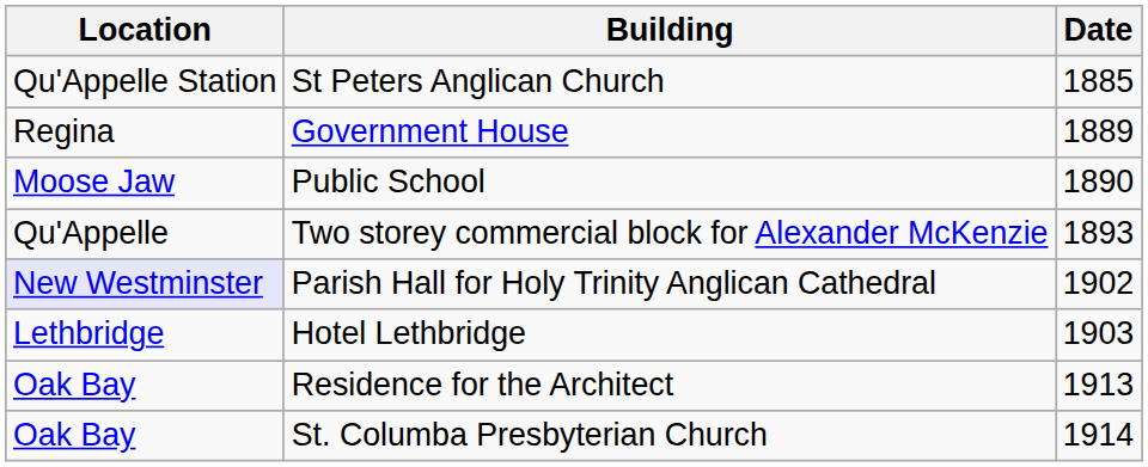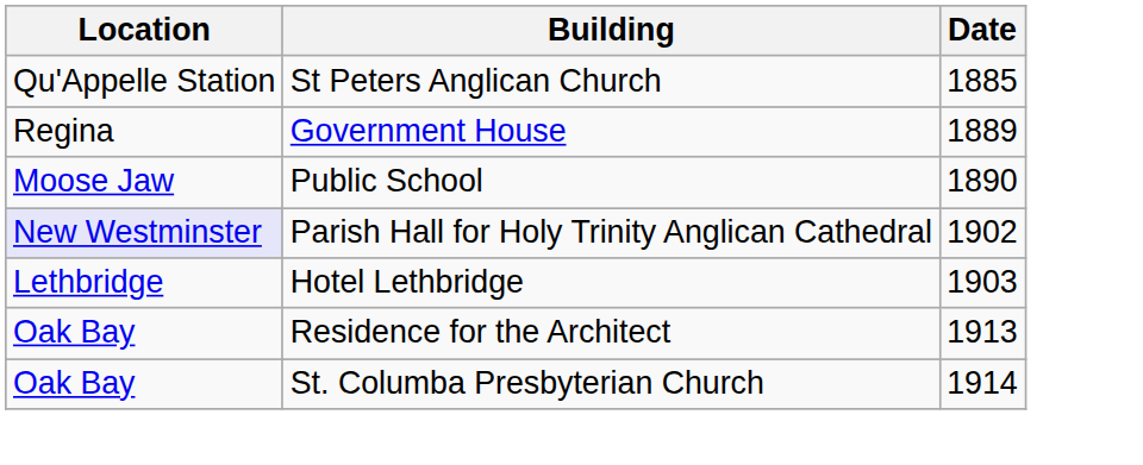 <table class="wikitable">
 <tr>
 <th>Location</th>
 <th>Building</th>
 <th>Date</th>
 </tr>
 <tr>
 <td> Qu'Appelle Station</td>
 <td>St Peters Anglican Church</td>
 <td>1885</td>
 </tr>
 <tr>
 <td> Regina</td>
 <td><a href='#'>Government House</a></td>
 <td>1889</td>
 </tr>
 <tr>
 <td> <a href='#'>Moose Jaw</a></td>
 <td>Public School</td>
 <td>1890</td>
 </tr>
 <tr>
-<td> Qu'Appelle</td>
-<td>Two storey commercial block for <a href='#'>Alexander McKenzie</a></td>
-<td>1893</td>
-</tr>
-<tr>
 <td style="background: lavender;"><a href='#'>New Westminster</a></td>
 <td>Parish Hall for Holy Trinity Anglican Cathedral</td>
 <td>1902</td>
 </tr>
 <tr>
 <td><a href='#'>Lethbridge</a></td>
 <td>Hotel Lethbridge</td>
 <td>1903</td>
 </tr>
 <tr>
 <td><a href='#'>Oak Bay</a></td>
 <td>Residence for the Architect</td>
 <td>1913</td>
 </tr>
 <tr>
 <td><a href='#'>Oak Bay</a></td>
 <td>St. Columba Presbyterian Church</td>
 <td>1914</td>
 </tr>
 </table>
